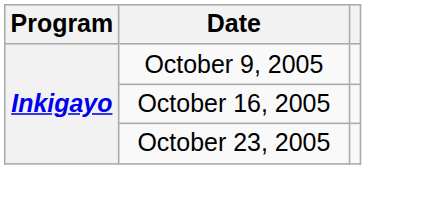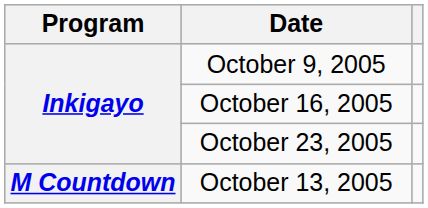 <table class="wikitable plainrowheaders" style="text-align:center">
 <tr>
 <th>Program</th>
 <th width="140">Date</th>
 <th></th>
 </tr>
 <tr>
 <th rowspan="3" scope="row"><em><a href='#'>Inkigayo</a></em></th>
 <td>October 9, 2005</td>
 <td></td>
 </tr>
 <tr>
 <td>October 16, 2005</td>
 <td></td>
 </tr>
 <tr>
 <td>October 23, 2005</td>
 <td></td>
 </tr>
+<tr>
+<th scope="row"><em><a href='#'>M Countdown</a></em></th>
+<td>October 13, 2005</td>
+<td></td>
+</tr>
 </table>
